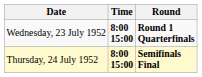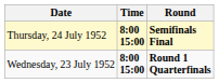 <table class="wikitable">
 <tr>
 <th>Date</th>
 <th>Time</th>
 <th>Round</th>
 </tr>
+<tr style=background:lemonchiffon>
+<td>Thursday, 24 July 1952</td>
+<td><strong>8:00</strong><br><strong>15:00</strong></td>
+<td><strong>Semifinals</strong><br><strong>Final</strong></td>
+</tr>
 <tr>
 <td>Wednesday, 23 July 1952</td>
 <td><strong>8:00</strong><br><strong>15:00</strong></td>
 <td><strong>Round 1</strong><br><strong>Quarterfinals</strong></td>
 </tr>
-<tr style=background:lemonchiffon>
-<td>Thursday, 24 July 1952</td>
-<td><strong>8:00</strong><br><strong>15:00</strong></td>
-<td><strong>Semifinals</strong><br><strong>Final</strong></td>
-</tr>
 </table>
